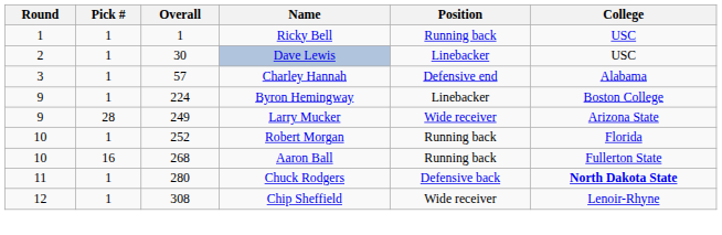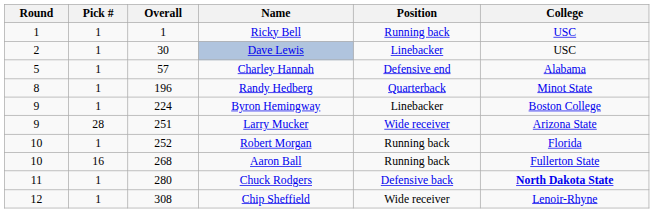 <table class="wikitable sortable sortable" style="width: 100%; text-align:center">
 <tr>
 <th>Round</th>
 <th>Pick #</th>
 <th>Overall</th>
 <th>Name</th>
 <th>Position</th>
 <th>College</th>
 </tr>
 <tr>
 <td>1</td>
 <td>1</td>
 <td>1</td>
 <td><a href='#'>Ricky Bell</a></td>
 <td><a href='#'>Running back</a></td>
 <td><a href='#'>USC</a></td>
 </tr>
 <tr>
 <td>2</td>
 <td>1</td>
 <td>30</td>
 <td bgcolor=lightsteelblue><a href='#'>Dave Lewis</a></td>
 <td><a href='#'>Linebacker</a></td>
 <td>USC</td>
 </tr>
 <tr>
-<td>3</td>
+<td>5</td>
 <td>1</td>
 <td>57</td>
 <td><a href='#'>Charley Hannah</a></td>
 <td><a href='#'>Defensive end</a></td>
 <td><a href='#'>Alabama</a></td>
+</tr>
+<tr>
+<td>8</td>
+<td>1</td>
+<td>196</td>
+<td><a href='#'>Randy Hedberg</a></td>
+<td><a href='#'>Quarterback</a></td>
+<td><a href='#'>Minot State</a></td>
 </tr>
 <tr>
 <td>9</td>
 <td>1</td>
 <td>224</td>
 <td><a href='#'>Byron Hemingway</a></td>
 <td>Linebacker</td>
 <td><a href='#'>Boston College</a></td>
 </tr>
 <tr>
 <td>9</td>
 <td>28</td>
-<td>249</td>
+<td>251</td>
 <td><a href='#'>Larry Mucker</a></td>
 <td><a href='#'>Wide receiver</a></td>
 <td><a href='#'>Arizona State</a></td>
 </tr>
 <tr>
 <td>10</td>
 <td>1</td>
 <td>252</td>
 <td><a href='#'>Robert Morgan</a></td>
 <td>Running back</td>
 <td><a href='#'>Florida</a></td>
 </tr>
 <tr>
 <td>10</td>
 <td>16</td>
 <td>268</td>
 <td><a href='#'>Aaron Ball</a></td>
 <td>Running back</td>
 <td><a href='#'>Fullerton State</a></td>
 </tr>
 <tr>
 <td>11</td>
 <td>1</td>
 <td>280</td>
 <td><a href='#'>Chuck Rodgers</a></td>
 <td><a href='#'>Defensive back</a></td>
 <td><strong><a href='#'>North Dakota State</a></strong></td>
 </tr>
 <tr>
 <td>12</td>
 <td>1</td>
 <td>308</td>
 <td><a href='#'>Chip Sheffield</a></td>
 <td>Wide receiver</td>
 <td><a href='#'>Lenoir-Rhyne</a></td>
 </tr>
 </table>
